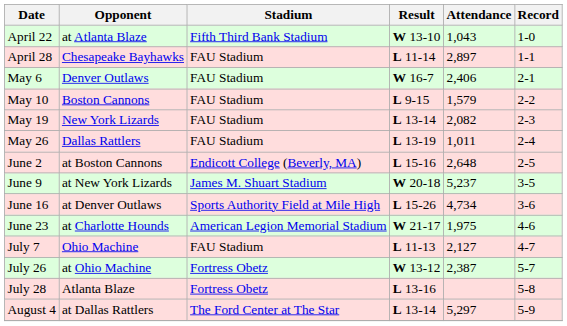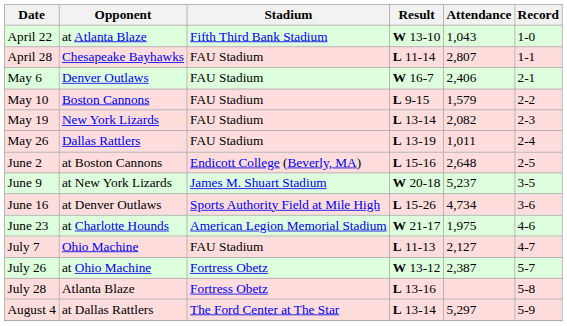 <table class="wikitable">
 <tr>
 <th>Date</th>
 <th>Opponent</th>
 <th>Stadium</th>
 <th>Result</th>
 <th>Attendance</th>
 <th>Record</th>
 </tr>
 <tr bgcolor="DDFFDD">
 <td>April 22</td>
 <td>at <a href='#'>Atlanta Blaze</a></td>
 <td><a href='#'>Fifth Third Bank Stadium</a></td>
 <td><strong>W</strong> 13-10</td>
 <td>1,043</td>
 <td>1-0</td>
 </tr>
 <tr bgcolor="FFDDDD">
 <td>April 28</td>
 <td><a href='#'>Chesapeake Bayhawks</a></td>
 <td>FAU Stadium</td>
 <td><strong>L</strong> 11-14</td>
-<td>2,897</td>
+<td>2,807</td>
 <td>1-1</td>
 </tr>
 <tr bgcolor="DDFFDD">
 <td>May 6</td>
 <td><a href='#'>Denver Outlaws</a></td>
 <td>FAU Stadium</td>
 <td><strong>W</strong> 16-7</td>
 <td>2,406</td>
 <td>2-1</td>
 </tr>
 <tr bgcolor="FFDDDD">
 <td>May 10</td>
 <td><a href='#'>Boston Cannons</a></td>
 <td>FAU Stadium</td>
 <td><strong>L</strong> 9-15</td>
 <td>1,579</td>
 <td>2-2</td>
 </tr>
 <tr bgcolor="FFDDDD">
 <td>May 19</td>
 <td><a href='#'>New York Lizards</a></td>
 <td>FAU Stadium</td>
 <td><strong>L</strong> 13-14</td>
 <td>2,082</td>
 <td>2-3</td>
 </tr>
 <tr bgcolor="FFDDDD">
 <td>May 26</td>
 <td><a href='#'>Dallas Rattlers</a></td>
 <td>FAU Stadium</td>
 <td><strong>L</strong> 13-19</td>
 <td>1,011</td>
 <td>2-4</td>
 </tr>
 <tr bgcolor="FFDDDD">
 <td>June 2</td>
 <td>at Boston Cannons</td>
 <td><a href='#'>Endicott College</a> (<a href='#'>Beverly, MA</a>)</td>
 <td><strong>L</strong> 15-16</td>
 <td>2,648</td>
 <td>2-5</td>
 </tr>
 <tr bgcolor="DDFFDD">
 <td>June 9</td>
 <td>at New York Lizards</td>
 <td><a href='#'>James M. Shuart Stadium</a></td>
 <td><strong>W</strong> 20-18</td>
 <td>5,237</td>
 <td>3-5</td>
 </tr>
 <tr bgcolor="FFDDDD">
 <td>June 16</td>
 <td>at Denver Outlaws</td>
 <td><a href='#'>Sports Authority Field at Mile High</a></td>
 <td><strong>L</strong> 15-26</td>
 <td>4,734</td>
 <td>3-6</td>
 </tr>
 <tr bgcolor="DDFFDD">
 <td>June 23</td>
 <td>at <a href='#'>Charlotte Hounds</a></td>
 <td><a href='#'>American Legion Memorial Stadium</a></td>
 <td><strong>W</strong> 21-17</td>
 <td>1,975</td>
 <td>4-6</td>
 </tr>
 <tr bgcolor="FFDDDD">
 <td>July 7</td>
 <td><a href='#'>Ohio Machine</a></td>
 <td>FAU Stadium</td>
 <td><strong>L</strong> 11-13</td>
 <td>2,127</td>
 <td>4-7</td>
 </tr>
 <tr bgcolor="DDFFDD">
 <td>July 26</td>
 <td>at <a href='#'>Ohio Machine</a></td>
 <td><a href='#'>Fortress Obetz</a></td>
 <td><strong>W</strong> 13-12</td>
 <td>2,387</td>
 <td>5-7</td>
 </tr>
 <tr bgcolor="FFDDDD">
 <td>July 28</td>
 <td>Atlanta Blaze</td>
 <td><a href='#'>Fortress Obetz</a></td>
 <td><strong>L</strong> 13-16</td>
 <td></td>
 <td>5-8</td>
 </tr>
 <tr bgcolor="FFDDDD">
 <td>August 4</td>
 <td>at Dallas Rattlers</td>
 <td><a href='#'>The Ford Center at The Star</a></td>
 <td><strong>L</strong> 13-14</td>
 <td>5,297</td>
 <td>5-9</td>
 </tr>
 <tr>
 </tr>
 </table>
